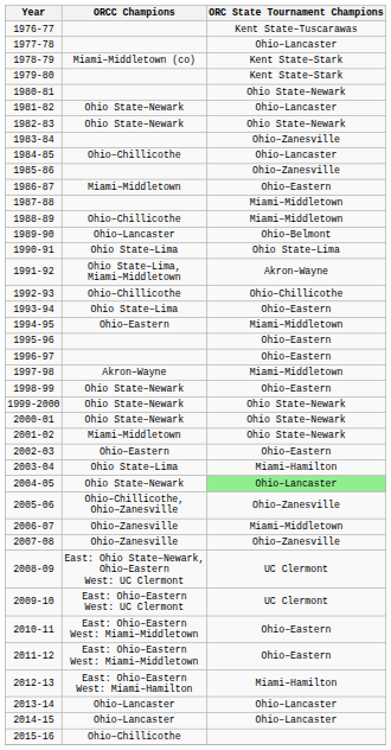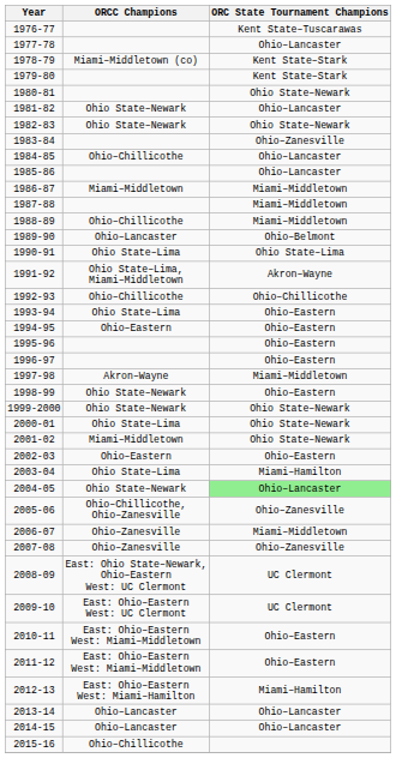 <table class="wikitable" style="text-align:center;">
 <tr>
 <th>Year</th>
 <th>ORCC Champions</th>
 <th>ORC State Tournament Champions</th>
 </tr>
 <tr>
 <td>1976-77</td>
 <td></td>
 <td>Kent State–Tuscarawas</td>
 </tr>
 <tr>
 <td>1977-78</td>
 <td></td>
 <td>Ohio–Lancaster</td>
 </tr>
 <tr>
 <td>1978-79</td>
 <td>Miami–Middletown (co)</td>
 <td>Kent State–Stark</td>
 </tr>
 <tr>
 <td>1979-80</td>
 <td></td>
 <td>Kent State–Stark</td>
 </tr>
 <tr>
 <td>1980-81</td>
 <td></td>
 <td>Ohio State–Newark</td>
 </tr>
 <tr>
 <td>1981-82</td>
 <td>Ohio State–Newark</td>
 <td>Ohio–Lancaster</td>
 </tr>
 <tr>
 <td>1982-83</td>
 <td>Ohio State–Newark</td>
 <td>Ohio State–Newark</td>
 </tr>
 <tr>
 <td>1983-84</td>
 <td></td>
 <td>Ohio–Zanesville</td>
 </tr>
 <tr>
 <td>1984-85</td>
 <td>Ohio–Chillicothe</td>
 <td>Ohio–Lancaster</td>
 </tr>
 <tr>
 <td>1985-86</td>
 <td></td>
-<td>Ohio–Zanesville</td>
+<td>Ohio–Lancaster</td>
 </tr>
 <tr>
 <td>1986-87</td>
 <td>Miami–Middletown</td>
-<td>Ohio–Eastern</td>
+<td>Miami–Middletown</td>
 </tr>
 <tr>
 <td>1987-88</td>
 <td></td>
 <td>Miami–Middletown</td>
 </tr>
 <tr>
 <td>1988-89</td>
 <td>Ohio–Chillicothe</td>
 <td>Miami–Middletown</td>
 </tr>
 <tr>
 <td>1989-90</td>
 <td>Ohio–Lancaster</td>
 <td>Ohio–Belmont</td>
 </tr>
 <tr>
 <td>1990-91</td>
 <td>Ohio State–Lima</td>
 <td>Ohio State–Lima</td>
 </tr>
 <tr>
 <td>1991-92</td>
 <td>Ohio State–Lima,<br>Miami–Middletown</td>
 <td>Akron–Wayne</td>
 </tr>
 <tr>
 <td>1992-93</td>
 <td>Ohio–Chillicothe</td>
 <td>Ohio–Chillicothe</td>
 </tr>
 <tr>
 <td>1993-94</td>
 <td>Ohio State–Lima</td>
 <td>Ohio–Eastern</td>
 </tr>
 <tr>
 <td>1994-95</td>
 <td>Ohio–Eastern</td>
-<td>Miami–Middletown</td>
+<td>Ohio–Eastern</td>
 </tr>
 <tr>
 <td>1995-96</td>
 <td></td>
 <td>Ohio–Eastern</td>
 </tr>
 <tr>
 <td>1996-97</td>
 <td></td>
 <td>Ohio–Eastern</td>
 </tr>
 <tr>
 <td>1997-98</td>
 <td>Akron–Wayne</td>
 <td>Miami–Middletown</td>
 </tr>
 <tr>
 <td>1998-99</td>
 <td>Ohio State–Newark</td>
 <td>Ohio–Eastern</td>
 </tr>
 <tr>
 <td>1999-2000</td>
 <td>Ohio State–Newark</td>
 <td>Ohio State–Newark</td>
 </tr>
 <tr>
 <td>2000-01</td>
-<td>Ohio State–Newark</td>
+<td>Ohio State–Lima</td>
 <td>Ohio State–Newark</td>
 </tr>
 <tr>
 <td>2001-02</td>
 <td>Miami–Middletown</td>
 <td>Ohio State–Newark</td>
 </tr>
 <tr>
 <td>2002-03</td>
 <td>Ohio–Eastern</td>
 <td>Ohio–Eastern</td>
 </tr>
 <tr>
 <td>2003-04</td>
 <td>Ohio State–Lima</td>
 <td>Miami–Hamilton</td>
 </tr>
 <tr>
 <td>2004-05</td>
 <td>Ohio State–Newark</td>
 <td style="background: lightgreen;">Ohio–Lancaster</td>
 </tr>
 <tr>
 <td>2005-06</td>
 <td>Ohio–Chillicothe,<br>Ohio–Zanesville</td>
 <td>Ohio–Zanesville</td>
 </tr>
 <tr>
 <td>2006-07</td>
 <td>Ohio–Zanesville</td>
 <td>Miami–Middletown</td>
 </tr>
 <tr>
 <td>2007-08</td>
 <td>Ohio–Zanesville</td>
 <td>Ohio–Zanesville</td>
 </tr>
 <tr>
 <td>2008-09</td>
 <td>East: Ohio State–Newark,<br>Ohio–Eastern<br>West: UC Clermont</td>
 <td>UC Clermont</td>
 </tr>
 <tr>
 <td>2009-10</td>
 <td>East: Ohio–Eastern<br>West: UC Clermont</td>
 <td>UC Clermont</td>
 </tr>
 <tr>
 <td>2010-11</td>
 <td>East: Ohio–Eastern<br>West: Miami–Middletown</td>
 <td>Ohio–Eastern</td>
 </tr>
 <tr>
 <td>2011-12</td>
 <td>East: Ohio–Eastern<br>West: Miami–Middletown</td>
 <td>Ohio–Eastern</td>
 </tr>
 <tr>
 <td>2012-13</td>
 <td>East: Ohio–Eastern<br>West: Miami–Hamilton</td>
 <td>Miami–Hamilton</td>
 </tr>
 <tr>
 <td>2013-14</td>
 <td>Ohio–Lancaster</td>
 <td>Ohio–Lancaster</td>
 </tr>
 <tr>
 <td>2014-15</td>
 <td>Ohio–Lancaster</td>
 <td>Ohio–Lancaster</td>
 </tr>
 <tr>
 <td>2015-16</td>
 <td>Ohio–Chillicothe</td>
 <td></td>
 </tr>
 <tr>
 </tr>
 </table>
